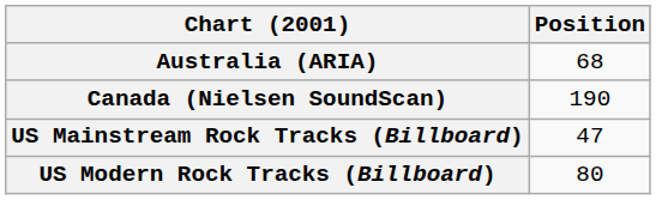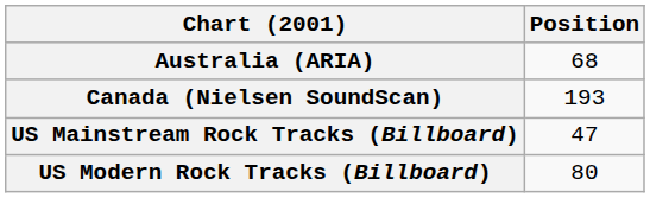 <table class="wikitable sortable plainrowheaders" style="text-align:center">
 <tr>
 <th>Chart (2001)</th>
 <th>Position</th>
 </tr>
 <tr>
 <th scope="row">Australia (ARIA)</th>
 <td>68</td>
 </tr>
 <tr>
 <th scope="row">Canada (Nielsen SoundScan)</th>
-<td>190</td>
+<td>193</td>
 </tr>
 <tr>
 <th scope="row">US Mainstream Rock Tracks (<em>Billboard</em>)</th>
 <td>47</td>
 </tr>
 <tr>
 <th scope="row">US Modern Rock Tracks (<em>Billboard</em>)</th>
 <td>80</td>
 </tr>
 </table>
